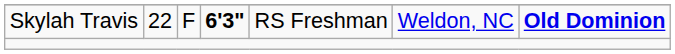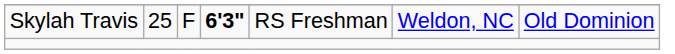 <table class="wikitable sortable" style="text-align: center">
 <tr align=center>
 </tr>
 <tr>
 <td>Skylah Travis</td>
-<td>22</td>
+<td>25</td>
 <td>F</td>
 <td><strong>6'3"</strong></td>
 <td>RS Freshman</td>
 <td><a href='#'>Weldon, NC</a></td>
-<td><strong><a href='#'>Old Dominion</a></strong></td>
+<td><a href='#'>Old Dominion</a></td>
 </tr>
 <tr>
 <td colspan=7></td>
 </tr>
 </table>
